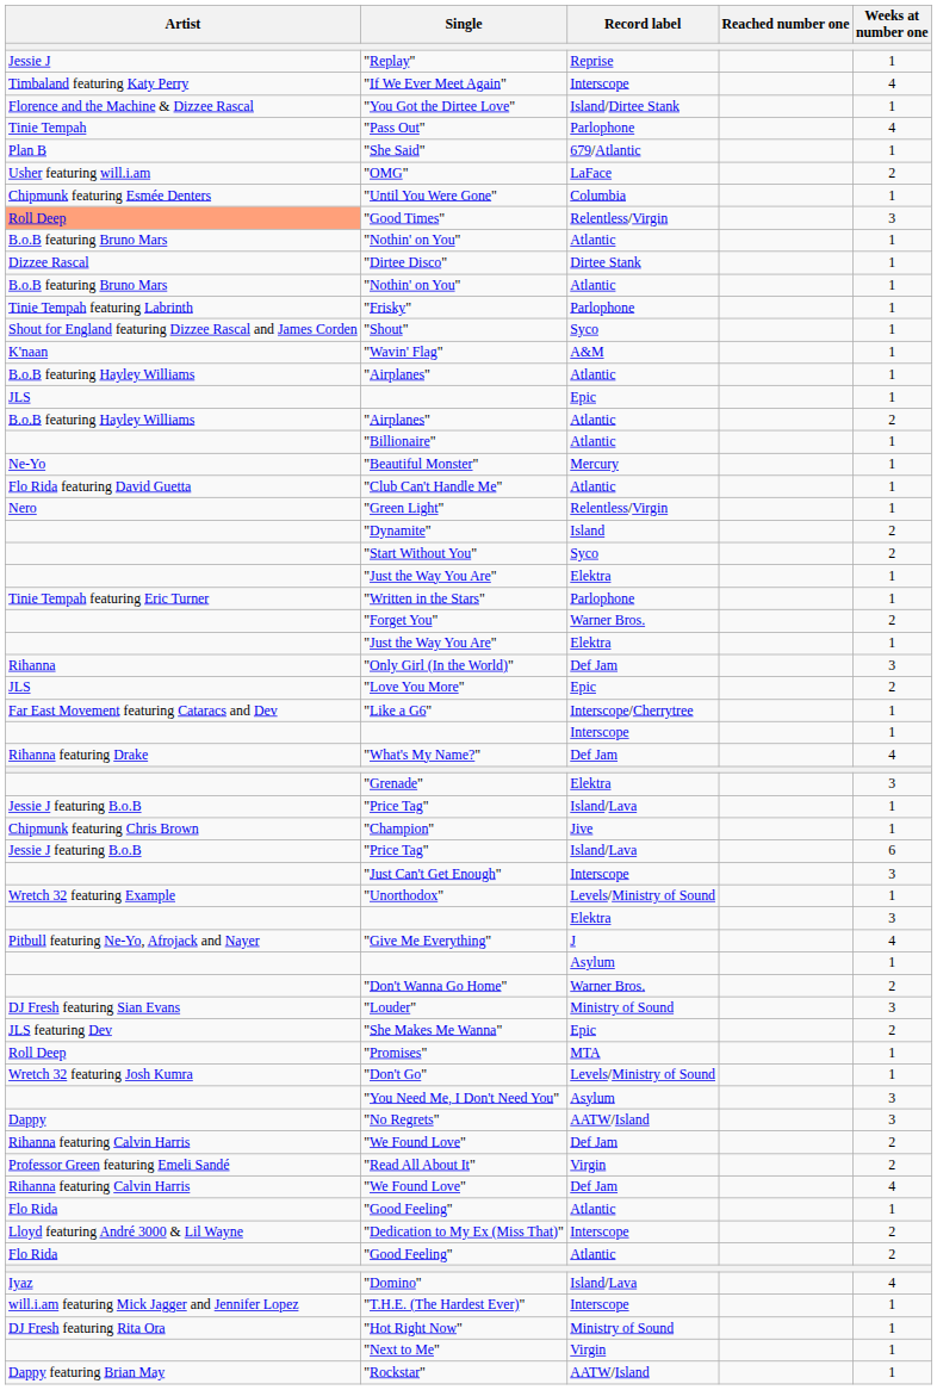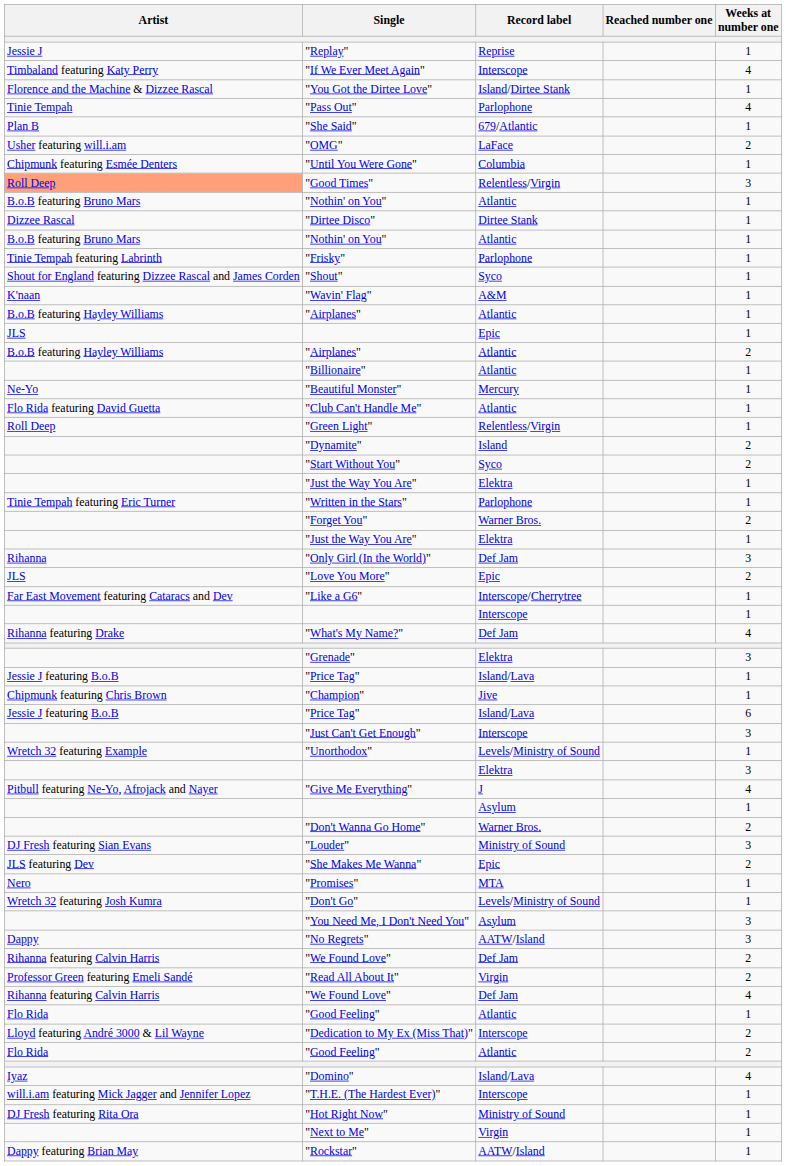 <table class="wikitable plainrowheaders sortable">
 <tr>
 <th scope=col>Artist</th>
 <th scope=col>Single</th>
 <th scope=col>Record label</th>
 <th scope=col>Reached number one</th>
 <th scope=col>Weeks at<br>number one</th>
 </tr>
 <tr class=unsortable>
 <th scope=row style="text-align:center;" colspan=6></th>
 </tr>
 <tr>
 <td><a href='#'>Jessie J</a></td>
 <td>"<a href='#'>Replay</a>"</td>
 <td><a href='#'>Reprise</a></td>
 <td></td>
 <td align=center>1</td>
 </tr>
 <tr>
 <td><a href='#'>Timbaland</a> featuring <a href='#'>Katy Perry</a></td>
 <td>"<a href='#'>If We Ever Meet Again</a>"</td>
 <td><a href='#'>Interscope</a></td>
 <td></td>
 <td align=center>4</td>
 </tr>
 <tr>
 <td><a href='#'>Florence and the Machine</a> & <a href='#'>Dizzee Rascal</a></td>
 <td>"<a href='#'>You Got the Dirtee Love</a>"</td>
 <td><a href='#'>Island</a>/<a href='#'>Dirtee Stank</a></td>
 <td></td>
 <td align=center>1</td>
 </tr>
 <tr>
 <td><a href='#'>Tinie Tempah</a></td>
 <td>"<a href='#'>Pass Out</a>"</td>
 <td><a href='#'>Parlophone</a></td>
 <td></td>
 <td align=center>4</td>
 </tr>
 <tr>
 <td><a href='#'>Plan B</a></td>
 <td>"<a href='#'>She Said</a>"</td>
 <td><a href='#'>679</a>/<a href='#'>Atlantic</a></td>
 <td></td>
 <td align=center>1</td>
 </tr>
 <tr>
 <td><a href='#'>Usher</a> featuring <a href='#'>will.i.am</a></td>
 <td>"<a href='#'>OMG</a>"</td>
 <td><a href='#'>LaFace</a></td>
 <td></td>
 <td align=center>2</td>
 </tr>
 <tr>
 <td><a href='#'>Chipmunk</a> featuring <a href='#'>Esmée Denters</a></td>
 <td>"<a href='#'>Until You Were Gone</a>"</td>
 <td><a href='#'>Columbia</a></td>
 <td></td>
 <td align=center>1</td>
 </tr>
 <tr>
 <td style="background: lightsalmon;"><a href='#'>Roll Deep</a></td>
 <td>"<a href='#'>Good Times</a>"</td>
 <td><a href='#'>Relentless</a>/<a href='#'>Virgin</a></td>
 <td></td>
 <td align=center>3</td>
 </tr>
 <tr>
 <td><a href='#'>B.o.B</a> featuring <a href='#'>Bruno Mars</a></td>
 <td>"<a href='#'>Nothin' on You</a>"</td>
 <td><a href='#'>Atlantic</a></td>
 <td></td>
 <td align=center>1</td>
 </tr>
 <tr>
 <td><a href='#'>Dizzee Rascal</a></td>
 <td>"<a href='#'>Dirtee Disco</a>"</td>
 <td><a href='#'>Dirtee Stank</a></td>
 <td></td>
 <td align=center>1</td>
 </tr>
 <tr>
 <td><a href='#'>B.o.B</a> featuring <a href='#'>Bruno Mars</a></td>
 <td>"<a href='#'>Nothin' on You</a>"</td>
 <td><a href='#'>Atlantic</a></td>
 <td></td>
 <td align=center>1</td>
 </tr>
 <tr>
 <td><a href='#'>Tinie Tempah</a> featuring <a href='#'>Labrinth</a></td>
 <td>"<a href='#'>Frisky</a>"</td>
 <td><a href='#'>Parlophone</a></td>
 <td></td>
 <td align=center>1</td>
 </tr>
 <tr>
 <td><a href='#'>Shout for England</a> featuring <a href='#'>Dizzee Rascal</a> and <a href='#'>James Corden</a></td>
 <td>"<a href='#'>Shout</a>"</td>
 <td><a href='#'>Syco</a></td>
 <td></td>
 <td align=center>1</td>
 </tr>
 <tr>
 <td><a href='#'>K'naan</a></td>
 <td>"<a href='#'>Wavin' Flag</a>"</td>
 <td><a href='#'>A&M</a></td>
 <td></td>
 <td align=center>1</td>
 </tr>
 <tr>
 <td><a href='#'>B.o.B</a> featuring <a href='#'>Hayley Williams</a></td>
 <td>"<a href='#'>Airplanes</a>"</td>
 <td><a href='#'>Atlantic</a></td>
 <td></td>
 <td align=center>1</td>
 </tr>
 <tr>
 <td><a href='#'>JLS</a></td>
 <td></td>
 <td><a href='#'>Epic</a></td>
 <td></td>
 <td align=center>1</td>
 </tr>
 <tr>
 <td><a href='#'>B.o.B</a> featuring <a href='#'>Hayley Williams</a></td>
 <td>"<a href='#'>Airplanes</a>"</td>
 <td><a href='#'>Atlantic</a></td>
 <td></td>
 <td align=center>2</td>
 </tr>
 <tr>
 <td></td>
 <td>"<a href='#'>Billionaire</a>"</td>
 <td><a href='#'>Atlantic</a></td>
 <td></td>
 <td align=center>1</td>
 </tr>
 <tr>
 <td><a href='#'>Ne-Yo</a></td>
 <td>"<a href='#'>Beautiful Monster</a>"</td>
 <td><a href='#'>Mercury</a></td>
 <td></td>
 <td align=center>1</td>
 </tr>
 <tr>
 <td><a href='#'>Flo Rida</a> featuring <a href='#'>David Guetta</a></td>
 <td>"<a href='#'>Club Can't Handle Me</a>"</td>
 <td><a href='#'>Atlantic</a></td>
 <td></td>
 <td align=center>1</td>
 </tr>
 <tr>
-<td><a href='#'>Nero</a></td>
+<td><a href='#'>Roll Deep</a></td>
 <td>"<a href='#'>Green Light</a>"</td>
 <td><a href='#'>Relentless</a>/<a href='#'>Virgin</a></td>
 <td></td>
 <td align=center>1</td>
 </tr>
 <tr>
 <td></td>
 <td>"<a href='#'>Dynamite</a>"</td>
 <td><a href='#'>Island</a></td>
 <td></td>
 <td align=center>2</td>
 </tr>
 <tr>
 <td></td>
 <td>"<a href='#'>Start Without You</a>"</td>
 <td><a href='#'>Syco</a></td>
 <td></td>
 <td align=center>2</td>
 </tr>
 <tr>
 <td></td>
 <td>"<a href='#'>Just the Way You Are</a>"</td>
 <td><a href='#'>Elektra</a></td>
 <td></td>
 <td align=center>1</td>
 </tr>
 <tr>
 <td><a href='#'>Tinie Tempah</a> featuring <a href='#'>Eric Turner</a></td>
 <td>"<a href='#'>Written in the Stars</a>"</td>
 <td><a href='#'>Parlophone</a></td>
 <td></td>
 <td align=center>1</td>
 </tr>
 <tr>
 <td></td>
 <td>"<a href='#'>Forget You</a>"</td>
 <td><a href='#'>Warner Bros.</a></td>
 <td></td>
 <td align=center>2</td>
 </tr>
 <tr>
 <td></td>
 <td>"<a href='#'>Just the Way You Are</a>"</td>
 <td><a href='#'>Elektra</a></td>
 <td></td>
 <td align=center>1</td>
 </tr>
 <tr>
 <td><a href='#'>Rihanna</a></td>
 <td>"<a href='#'>Only Girl (In the World)</a>"</td>
 <td><a href='#'>Def Jam</a></td>
 <td></td>
 <td align=center>3</td>
 </tr>
 <tr>
 <td><a href='#'>JLS</a></td>
 <td>"<a href='#'>Love You More</a>"</td>
 <td><a href='#'>Epic</a></td>
 <td></td>
 <td align=center>2</td>
 </tr>
 <tr>
 <td><a href='#'>Far East Movement</a> featuring <a href='#'>Cataracs</a> and <a href='#'>Dev</a></td>
 <td>"<a href='#'>Like a G6</a>"</td>
 <td><a href='#'>Interscope</a>/<a href='#'>Cherrytree</a></td>
 <td></td>
 <td align=center>1</td>
 </tr>
 <tr>
 <td></td>
 <td></td>
 <td><a href='#'>Interscope</a></td>
 <td></td>
 <td align=center>1</td>
 </tr>
 <tr>
 <td><a href='#'>Rihanna</a> featuring <a href='#'>Drake</a></td>
 <td>"<a href='#'>What's My Name?</a>"</td>
 <td><a href='#'>Def Jam</a></td>
 <td></td>
 <td align=center>4</td>
 </tr>
 <tr class=unsortable>
 <th scope=row style="text-align:center;" colspan=6></th>
 </tr>
 <tr>
 <td></td>
 <td>"<a href='#'>Grenade</a>"</td>
 <td><a href='#'>Elektra</a></td>
 <td></td>
 <td align=center>3</td>
 </tr>
 <tr>
 <td><a href='#'>Jessie J</a> featuring <a href='#'>B.o.B</a></td>
 <td>"<a href='#'>Price Tag</a>"</td>
 <td><a href='#'>Island</a>/<a href='#'>Lava</a></td>
 <td></td>
 <td align=center>1</td>
 </tr>
 <tr>
 <td><a href='#'>Chipmunk</a> featuring <a href='#'>Chris Brown</a></td>
 <td>"<a href='#'>Champion</a>"</td>
 <td><a href='#'>Jive</a></td>
 <td></td>
 <td align=center>1</td>
 </tr>
 <tr>
 <td><a href='#'>Jessie J</a> featuring <a href='#'>B.o.B</a></td>
 <td>"<a href='#'>Price Tag</a>"</td>
 <td><a href='#'>Island</a>/<a href='#'>Lava</a></td>
 <td></td>
 <td align=center>6</td>
 </tr>
 <tr>
 <td></td>
 <td>"<a href='#'>Just Can't Get Enough</a>"</td>
 <td><a href='#'>Interscope</a></td>
 <td></td>
 <td align=center>3</td>
 </tr>
 <tr>
 <td><a href='#'>Wretch 32</a> featuring <a href='#'>Example</a></td>
 <td>"<a href='#'>Unorthodox</a>"</td>
 <td><a href='#'>Levels</a>/<a href='#'>Ministry of Sound</a></td>
 <td></td>
 <td align=center>1</td>
 </tr>
 <tr>
 <td></td>
 <td></td>
 <td><a href='#'>Elektra</a></td>
 <td></td>
 <td align=center>3</td>
 </tr>
 <tr>
 <td><a href='#'>Pitbull</a> featuring <a href='#'>Ne-Yo</a>, <a href='#'>Afrojack</a> and <a href='#'>Nayer</a></td>
 <td>"<a href='#'>Give Me Everything</a>"</td>
 <td><a href='#'>J</a></td>
 <td></td>
 <td align=center>4</td>
 </tr>
 <tr>
 <td></td>
 <td></td>
 <td><a href='#'>Asylum</a></td>
 <td></td>
 <td align=center>1</td>
 </tr>
 <tr>
 <td></td>
 <td>"<a href='#'>Don't Wanna Go Home</a>"</td>
 <td><a href='#'>Warner Bros.</a></td>
 <td></td>
 <td align=center>2</td>
 </tr>
 <tr>
 <td><a href='#'>DJ Fresh</a> featuring <a href='#'>Sian Evans</a></td>
 <td>"<a href='#'>Louder</a>"</td>
 <td><a href='#'>Ministry of Sound</a></td>
 <td></td>
 <td align=center>3</td>
 </tr>
 <tr>
 <td><a href='#'>JLS</a> featuring <a href='#'>Dev</a></td>
 <td>"<a href='#'>She Makes Me Wanna</a>"</td>
 <td><a href='#'>Epic</a></td>
 <td></td>
 <td align=center>2</td>
 </tr>
 <tr>
-<td><a href='#'>Roll Deep</a></td>
+<td><a href='#'>Nero</a></td>
 <td>"<a href='#'>Promises</a>"</td>
 <td><a href='#'>MTA</a></td>
 <td></td>
 <td align=center>1</td>
 </tr>
 <tr>
 <td><a href='#'>Wretch 32</a> featuring <a href='#'>Josh Kumra</a></td>
 <td>"<a href='#'>Don't Go</a>"</td>
 <td><a href='#'>Levels</a>/<a href='#'>Ministry of Sound</a></td>
 <td></td>
 <td align=center>1</td>
 </tr>
 <tr>
 <td></td>
 <td>"<a href='#'>You Need Me, I Don't Need You</a>"</td>
 <td><a href='#'>Asylum</a></td>
 <td></td>
 <td align=center>3</td>
 </tr>
 <tr>
 <td><a href='#'>Dappy</a></td>
 <td>"<a href='#'>No Regrets</a>"</td>
 <td><a href='#'>AATW</a>/<a href='#'>Island</a></td>
 <td></td>
 <td align=center>3</td>
 </tr>
 <tr>
 <td><a href='#'>Rihanna</a> featuring <a href='#'>Calvin Harris</a></td>
 <td>"<a href='#'>We Found Love</a>"</td>
 <td><a href='#'>Def Jam</a></td>
 <td></td>
 <td align=center>2</td>
 </tr>
 <tr>
 <td><a href='#'>Professor Green</a> featuring <a href='#'>Emeli Sandé</a></td>
 <td>"<a href='#'>Read All About It</a>"</td>
 <td><a href='#'>Virgin</a></td>
 <td></td>
 <td align=center>2</td>
 </tr>
 <tr>
 <td><a href='#'>Rihanna</a> featuring <a href='#'>Calvin Harris</a></td>
 <td>"<a href='#'>We Found Love</a>"</td>
 <td><a href='#'>Def Jam</a></td>
 <td></td>
 <td align=center>4</td>
 </tr>
 <tr>
 <td><a href='#'>Flo Rida</a></td>
 <td>"<a href='#'>Good Feeling</a>"</td>
 <td><a href='#'>Atlantic</a></td>
 <td></td>
 <td align=center>1</td>
 </tr>
 <tr>
 <td><a href='#'>Lloyd</a> featuring <a href='#'>André 3000</a> & <a href='#'>Lil Wayne</a></td>
 <td>"<a href='#'>Dedication to My Ex (Miss That)</a>"</td>
 <td><a href='#'>Interscope</a></td>
 <td></td>
 <td align=center>2</td>
 </tr>
 <tr>
 <td><a href='#'>Flo Rida</a></td>
 <td>"<a href='#'>Good Feeling</a>"</td>
 <td><a href='#'>Atlantic</a></td>
 <td></td>
 <td align=center>2</td>
 </tr>
 <tr class=unsortable>
 <th scope=row style="text-align:center;" colspan=6></th>
 </tr>
 <tr>
 <td><a href='#'>Iyaz</a></td>
 <td>"<a href='#'>Domino</a>"</td>
 <td><a href='#'>Island</a>/<a href='#'>Lava</a></td>
 <td></td>
 <td align=center>4</td>
 </tr>
 <tr>
 <td><a href='#'>will.i.am</a> featuring <a href='#'>Mick Jagger</a> and <a href='#'>Jennifer Lopez</a></td>
 <td>"<a href='#'>T.H.E. (The Hardest Ever)</a>"</td>
 <td><a href='#'>Interscope</a></td>
 <td></td>
 <td align=center>1</td>
 </tr>
 <tr>
 <td><a href='#'>DJ Fresh</a> featuring <a href='#'>Rita Ora</a></td>
 <td>"<a href='#'>Hot Right Now</a>"</td>
 <td><a href='#'>Ministry of Sound</a></td>
 <td></td>
 <td align=center>1</td>
 </tr>
 <tr>
 <td></td>
 <td>"<a href='#'>Next to Me</a>"</td>
 <td><a href='#'>Virgin</a></td>
 <td></td>
 <td align=center>1</td>
 </tr>
 <tr>
 <td><a href='#'>Dappy</a> featuring <a href='#'>Brian May</a></td>
 <td>"<a href='#'>Rockstar</a>"</td>
 <td><a href='#'>AATW</a>/<a href='#'>Island</a></td>
 <td></td>
 <td align=center>1</td>
 </tr>
 </table>
